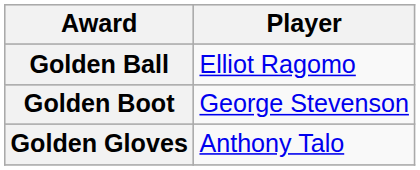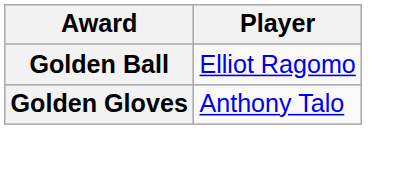 <table class="wikitable" style="text-align:center">
 <tr>
 <th>Award</th>
 <th>Player</th>
 </tr>
 <tr>
 <th>Golden Ball</th>
 <td align=left> <a href='#'>Elliot Ragomo</a></td>
 </tr>
 <tr>
-<th>Golden Boot</th>
-<td align=left> <a href='#'>George Stevenson</a></td>
-</tr>
-<tr>
 <th>Golden Gloves</th>
 <td align=left> <a href='#'>Anthony Talo</a></td>
 </tr>
 </table>
